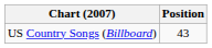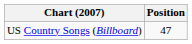 <table class="wikitable sortable">
 <tr>
 <th scope="col">Chart (2007)</th>
 <th scope="col">Position</th>
 </tr>
 <tr>
 <td>US <a href='#'>Country Songs</a> (<em><a href='#'>Billboard</a></em>)</td>
-<td align="center">43</td>
+<td align="center">47</td>
 </tr>
 </table>
